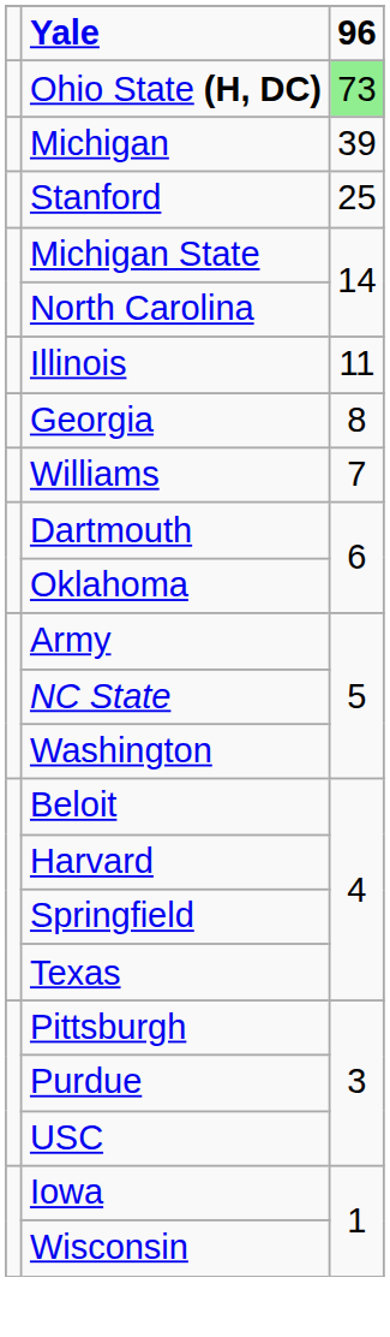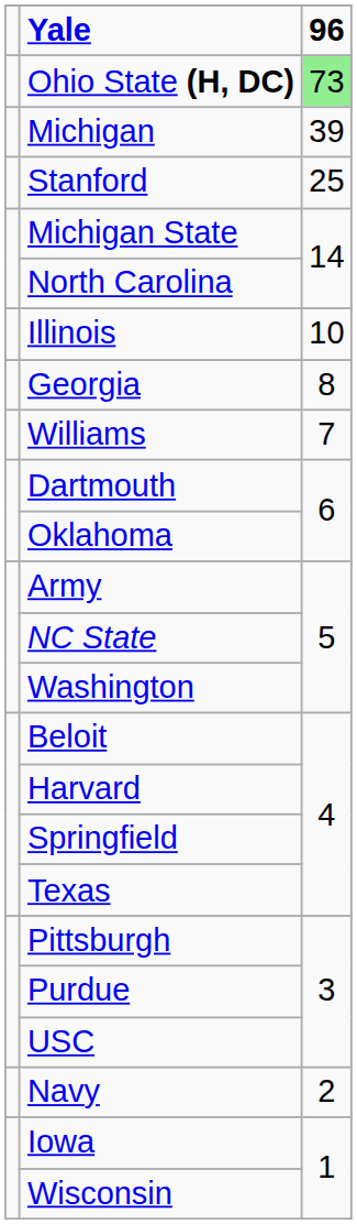 <table class="wikitable sortable" style="text-align:center">
 <tr>
 </tr>
 <tr>
 <td></td>
 <td align=left><strong><a href='#'>Yale</a></strong></td>
 <td><strong>96</strong></td>
 </tr>
 <tr>
 <td></td>
 <td align=left><a href='#'>Ohio State</a> <strong>(H, DC)</strong></td>
 <td style="background: lightgreen;">73</td>
 </tr>
 <tr>
 <td></td>
 <td align=left><a href='#'>Michigan</a></td>
 <td>39</td>
 </tr>
 <tr>
 <td></td>
 <td align=left><a href='#'>Stanford</a></td>
 <td>25</td>
 </tr>
 <tr>
 <td rowspan=2></td>
 <td align=left><a href='#'>Michigan State</a></td>
 <td rowspan=2>14</td>
 </tr>
 <tr>
 <td align=left><a href='#'>North Carolina</a></td>
 </tr>
 <tr>
 <td></td>
 <td align=left><a href='#'>Illinois</a></td>
-<td>11</td>
+<td>10</td>
 </tr>
 <tr>
 <td></td>
 <td align=left><a href='#'>Georgia</a></td>
 <td>8</td>
 </tr>
 <tr>
 <td></td>
 <td align=left><a href='#'>Williams</a></td>
 <td>7</td>
 </tr>
 <tr>
 <td rowspan=2></td>
 <td align=left><a href='#'>Dartmouth</a></td>
 <td rowspan=2>6</td>
 </tr>
 <tr>
 <td align=left><a href='#'>Oklahoma</a></td>
 </tr>
 <tr>
 <td rowspan=3></td>
 <td align=left><a href='#'>Army</a></td>
 <td rowspan=3>5</td>
 </tr>
 <tr>
 <td align=left><em><a href='#'>NC State</a></em></td>
 </tr>
 <tr>
 <td align=left><a href='#'>Washington</a></td>
 </tr>
 <tr>
 <td rowspan=4></td>
 <td align=left><a href='#'>Beloit</a></td>
 <td rowspan=4>4</td>
 </tr>
 <tr>
 <td align=left><a href='#'>Harvard</a></td>
 </tr>
 <tr>
 <td align=left><a href='#'>Springfield</a></td>
 </tr>
 <tr>
 <td align=left><a href='#'>Texas</a></td>
 </tr>
 <tr>
 <td rowspan=3></td>
 <td align=left><a href='#'>Pittsburgh</a></td>
 <td rowspan=3>3</td>
 </tr>
 <tr>
 <td align=left><a href='#'>Purdue</a></td>
 </tr>
 <tr>
 <td align=left><a href='#'>USC</a></td>
 </tr>
 <tr>
+<td></td>
+<td align=left><a href='#'>Navy</a></td>
+<td>2</td>
+</tr>
+<tr>
 <td rowspan=2></td>
 <td align=left><a href='#'>Iowa</a></td>
 <td rowspan=2>1</td>
 </tr>
 <tr>
 <td align=left><a href='#'>Wisconsin</a></td>
 </tr>
 </table>
